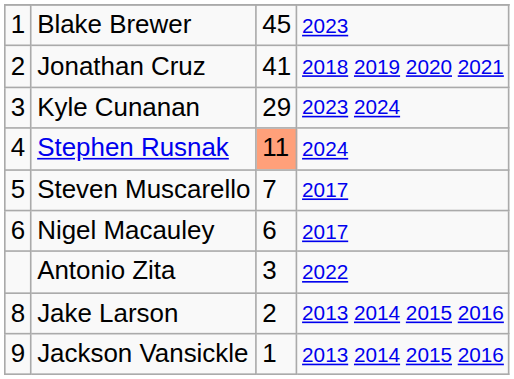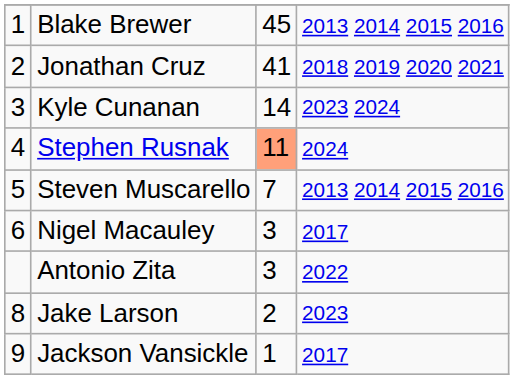 <table class="wikitable">
 <tr>
 </tr>
 <tr>
 <td>1</td>
 <td>Blake Brewer</td>
 <td>45</td>
-<td style="font-size:80%;"><a href='#'>2023</a></td>
+<td style="font-size:80%;"><a href='#'>2013</a> <a href='#'>2014</a> <a href='#'>2015</a> <a href='#'>2016</a></td>
 </tr>
 <tr>
 <td>2</td>
 <td>Jonathan Cruz</td>
 <td>41</td>
 <td style="font-size:80%;"><a href='#'>2018</a> <a href='#'>2019</a> <a href='#'>2020</a> <a href='#'>2021</a></td>
 </tr>
 <tr>
 <td>3</td>
 <td>Kyle Cunanan</td>
-<td>29</td>
+<td>14</td>
 <td style="font-size:80%;"><a href='#'>2023</a> <a href='#'>2024</a></td>
 </tr>
 <tr>
 <td>4</td>
 <td><a href='#'>Stephen Rusnak</a></td>
 <td style="background: lightsalmon;">11</td>
 <td style="font-size:80%;"><a href='#'>2024</a></td>
 </tr>
 <tr>
 <td>5</td>
 <td>Steven Muscarello</td>
 <td>7</td>
-<td style="font-size:80%;"><a href='#'>2017</a></td>
+<td style="font-size:80%;"><a href='#'>2013</a> <a href='#'>2014</a> <a href='#'>2015</a> <a href='#'>2016</a></td>
 </tr>
 <tr>
 <td>6</td>
 <td>Nigel Macauley</td>
-<td>6</td>
+<td>3</td>
 <td style="font-size:80%;"><a href='#'>2017</a></td>
 </tr>
 <tr>
 <td></td>
 <td>Antonio Zita</td>
 <td>3</td>
 <td style="font-size:80%;"><a href='#'>2022</a></td>
 </tr>
 <tr>
 <td>8</td>
 <td>Jake Larson</td>
 <td>2</td>
-<td style="font-size:80%;"><a href='#'>2013</a> <a href='#'>2014</a> <a href='#'>2015</a> <a href='#'>2016</a></td>
+<td style="font-size:80%;"><a href='#'>2023</a></td>
 </tr>
 <tr>
 <td>9</td>
 <td>Jackson Vansickle</td>
 <td>1</td>
-<td style="font-size:80%;"><a href='#'>2013</a> <a href='#'>2014</a> <a href='#'>2015</a> <a href='#'>2016</a></td>
+<td style="font-size:80%;"><a href='#'>2017</a></td>
 </tr>
 </table>
